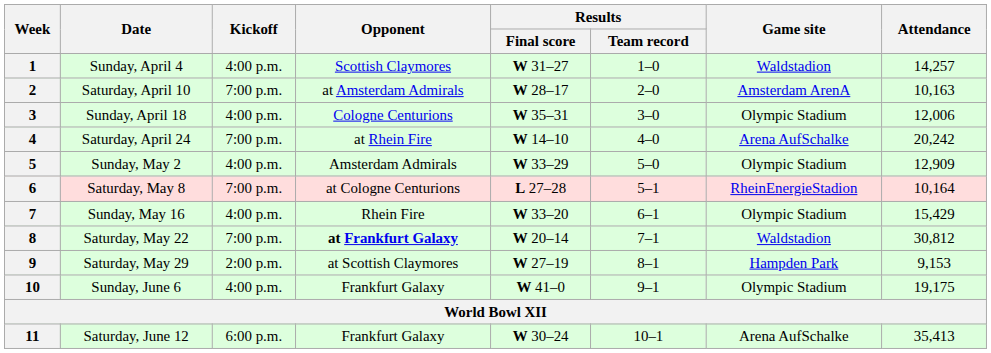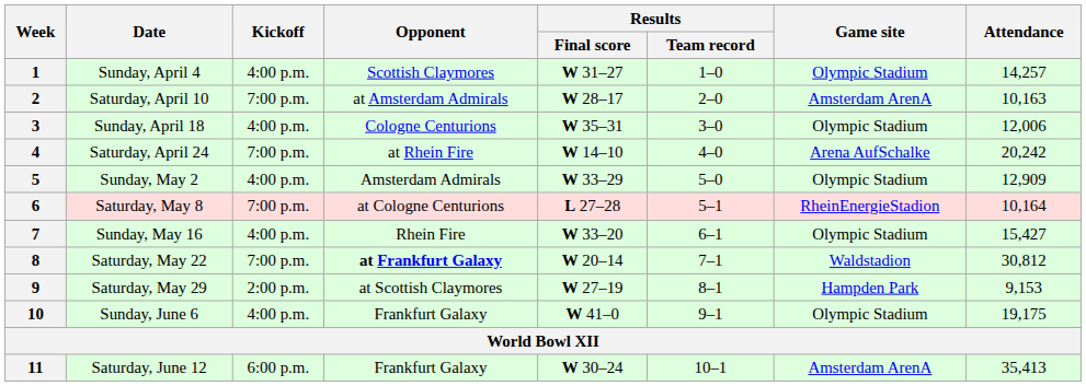 <table class="wikitable" style="font-size:95%; text-align:center; width:66em">
 <tr>
 <th rowspan="2">Week</th>
 <th rowspan="2">Date</th>
 <th rowspan="2">Kickoff </th>
 <th rowspan="2">Opponent</th>
 <th colspan="2">Results</th>
 <th rowspan="2">Game site</th>
 <th rowspan="2">Attendance</th>
 </tr>
 <tr>
 <th>Final score</th>
 <th>Team record</th>
 </tr>
 <tr>
 </tr>
 <tr bgcolor="#DDFFDD">
 <th>1</th>
 <td>Sunday, April 4</td>
 <td>4:00 p.m.</td>
 <td><a href='#'>Scottish Claymores</a></td>
 <td><strong>W</strong> 31–27</td>
 <td>1–0</td>
-<td><a href='#'>Waldstadion</a></td>
+<td><a href='#'>Olympic Stadium</a></td>
 <td>14,257</td>
 </tr>
 <tr bgcolor="#DDFFDD">
 <th>2</th>
 <td>Saturday, April 10</td>
 <td>7:00 p.m.</td>
 <td>at <a href='#'>Amsterdam Admirals</a></td>
 <td><strong>W</strong> 28–17</td>
 <td>2–0</td>
 <td><a href='#'>Amsterdam ArenA</a></td>
 <td>10,163</td>
 </tr>
 <tr bgcolor="#DDFFDD">
 <th>3</th>
 <td>Sunday, April 18</td>
 <td>4:00 p.m.</td>
 <td><a href='#'>Cologne Centurions</a></td>
 <td><strong>W</strong> 35–31</td>
 <td>3–0</td>
 <td>Olympic Stadium</td>
 <td>12,006</td>
 </tr>
 <tr bgcolor="#DDFFDD">
 <th>4</th>
 <td>Saturday, April 24</td>
 <td>7:00 p.m.</td>
 <td>at <a href='#'>Rhein Fire</a></td>
 <td><strong>W</strong> 14–10</td>
 <td>4–0</td>
 <td><a href='#'>Arena AufSchalke</a></td>
 <td>20,242</td>
 </tr>
 <tr bgcolor="#DDFFDD">
 <th>5</th>
 <td>Sunday, May 2</td>
 <td>4:00 p.m.</td>
 <td>Amsterdam Admirals</td>
 <td><strong>W</strong> 33–29</td>
 <td>5–0</td>
 <td>Olympic Stadium</td>
 <td>12,909</td>
 </tr>
 <tr bgcolor="#FFDDDD">
 <th>6</th>
 <td>Saturday, May 8</td>
 <td>7:00 p.m.</td>
 <td>at Cologne Centurions</td>
 <td><strong>L</strong> 27–28</td>
 <td>5–1</td>
 <td><a href='#'>RheinEnergieStadion</a></td>
 <td>10,164</td>
 </tr>
 <tr bgcolor="#DDFFDD">
 <th>7</th>
 <td>Sunday, May 16</td>
 <td>4:00 p.m.</td>
 <td>Rhein Fire</td>
 <td><strong>W</strong> 33–20</td>
 <td>6–1</td>
 <td>Olympic Stadium</td>
-<td>15,429</td>
+<td>15,427</td>
 </tr>
 <tr bgcolor="#DDFFDD">
 <th>8</th>
 <td>Saturday, May 22</td>
 <td>7:00 p.m.</td>
 <td><strong>at <a href='#'>Frankfurt Galaxy</a></strong></td>
 <td><strong>W</strong> 20–14</td>
 <td>7–1</td>
 <td><a href='#'>Waldstadion</a></td>
 <td>30,812</td>
 </tr>
 <tr bgcolor="#DDFFDD">
 <th>9</th>
 <td>Saturday, May 29</td>
 <td>2:00 p.m.</td>
 <td>at Scottish Claymores</td>
 <td><strong>W</strong> 27–19</td>
 <td>8–1</td>
 <td><a href='#'>Hampden Park</a></td>
 <td>9,153</td>
 </tr>
 <tr bgcolor="#DDFFDD">
 <th>10</th>
 <td>Sunday, June 6</td>
 <td>4:00 p.m.</td>
 <td>Frankfurt Galaxy</td>
 <td><strong>W</strong> 41–0</td>
 <td>9–1</td>
 <td>Olympic Stadium</td>
 <td>19,175</td>
 </tr>
 <tr>
 <th colspan=8>World Bowl XII</th>
 </tr>
 <tr bgcolor="#DDFFDD">
 <th>11</th>
 <td>Saturday, June 12</td>
 <td>6:00 p.m.</td>
 <td>Frankfurt Galaxy</td>
 <td><strong>W</strong> 30–24</td>
 <td>10–1</td>
-<td>Arena AufSchalke</td>
+<td><a href='#'>Amsterdam ArenA</a></td>
 <td>35,413</td>
 </tr>
 </table>
